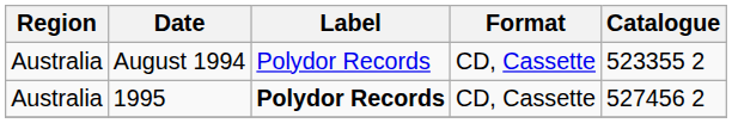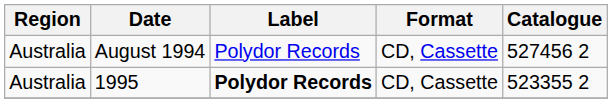 <table class="wikitable">
 <tr>
 <th>Region</th>
 <th>Date</th>
 <th>Label</th>
 <th>Format</th>
 <th>Catalogue</th>
 </tr>
 <tr>
 <td>Australia</td>
 <td>August 1994</td>
 <td><a href='#'>Polydor Records</a></td>
 <td>CD, <a href='#'>Cassette</a></td>
-<td>523355 2</td>
+<td>527456 2</td>
 </tr>
 <tr>
 <td>Australia</td>
 <td>1995</td>
 <td><strong>Polydor Records</strong></td>
 <td>CD, Cassette</td>
-<td>527456 2</td>
+<td>523355 2</td>
 </tr>
 <tr>
 </tr>
 </table>
